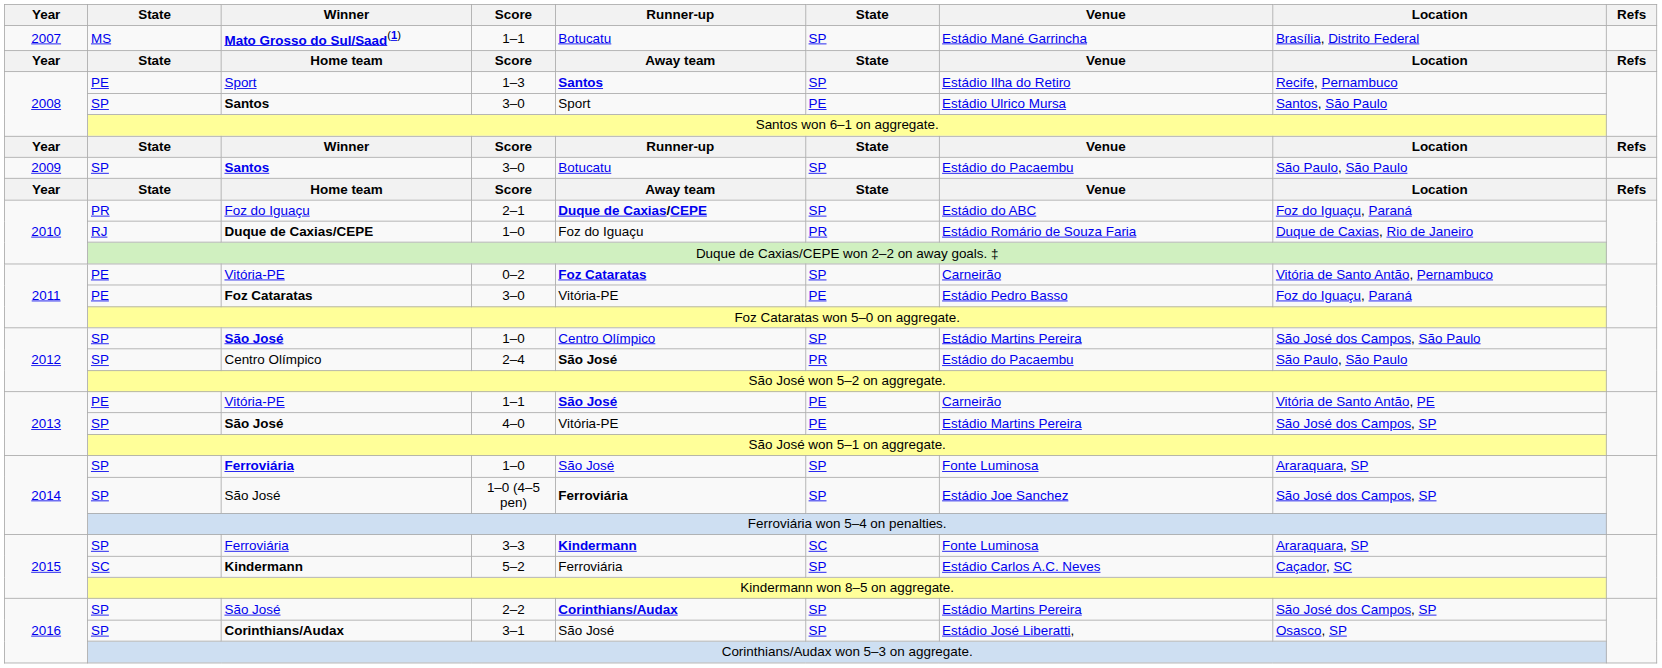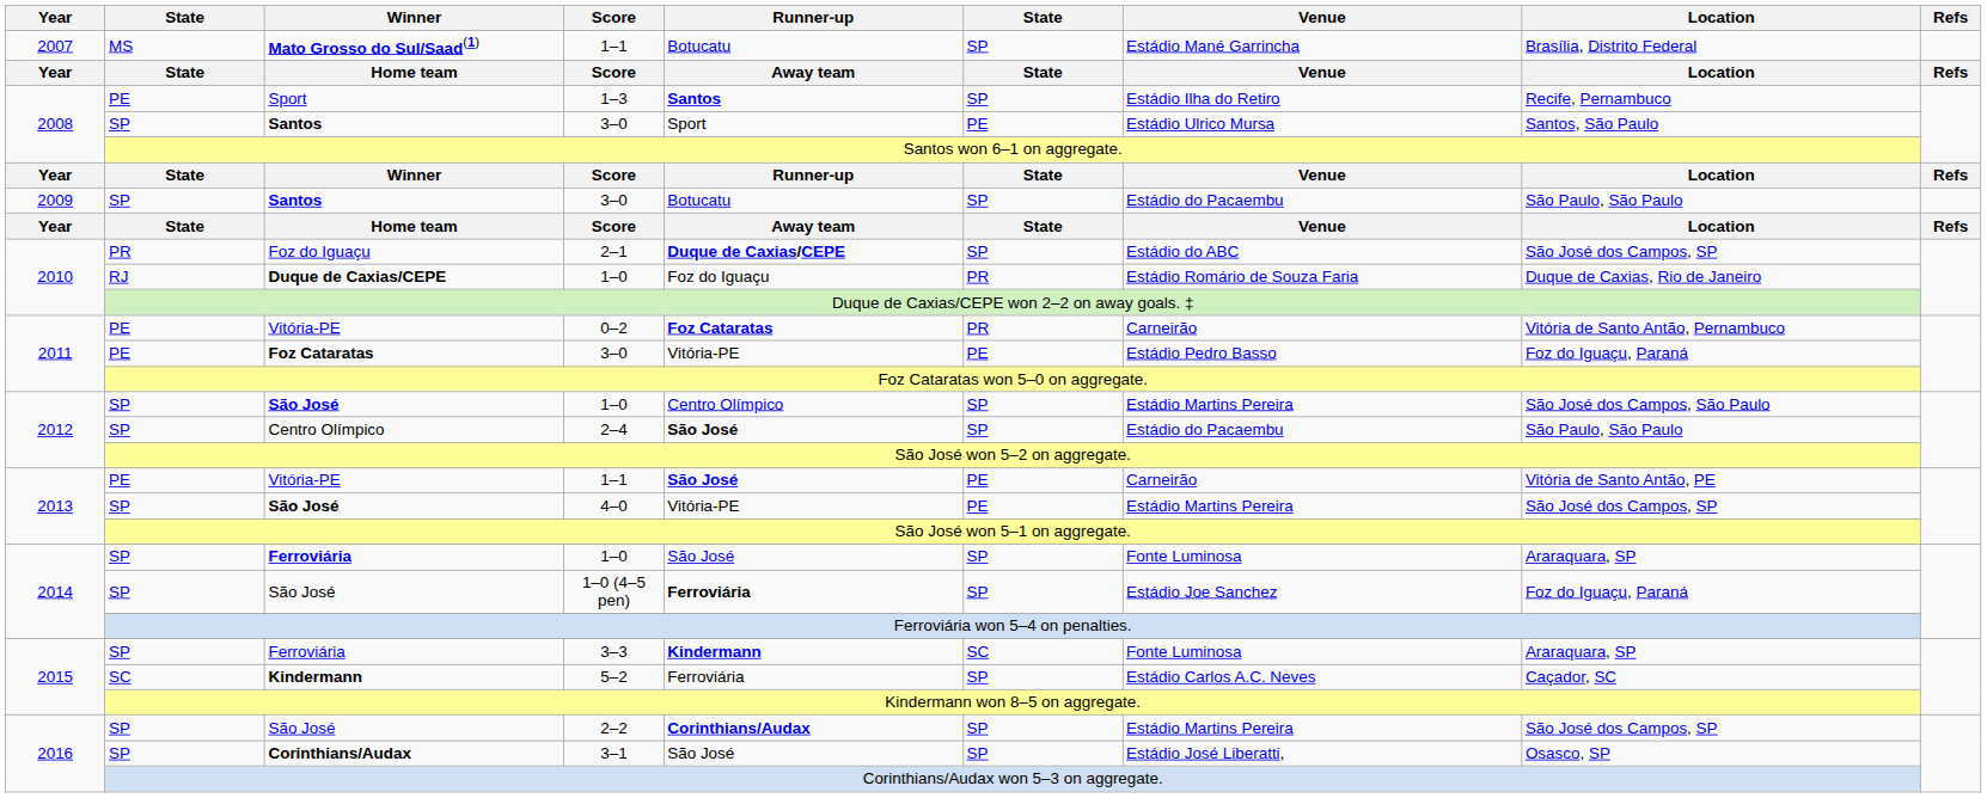 <table class="wikitable">
 <tr>
 <th width=5%>Year</th>
 <th width=8%>State</th>
 <th width=15%>Winner</th>
 <th width=5%>Score</th>
 <th width=15%>Runner-up</th>
 <th width=8%>State</th>
 <th width=20%>Venue</th>
 <th width=20%>Location</th>
 <th width=3%>Refs</th>
 </tr>
 <tr>
 <td align=center><a href='#'>2007</a></td>
 <td> <a href='#'>MS</a></td>
 <td><strong><a href='#'>Mato Grosso do Sul/Saad</a></strong><sup>(<strong><a href='#'>1</a></strong>)</sup></td>
 <td align=center>1–1</td>
 <td><a href='#'>Botucatu</a></td>
 <td> <a href='#'>SP</a></td>
 <td><a href='#'>Estádio Mané Garrincha</a></td>
 <td><a href='#'>Brasília</a>, <a href='#'>Distrito Federal</a></td>
 <td align=center></td>
 </tr>
 <tr>
 <th width=5%>Year</th>
 <th width=8%>State</th>
 <th width=15%>Home team</th>
 <th width=5%>Score</th>
 <th width=15%>Away team</th>
 <th width=8%>State</th>
 <th width=20%>Venue</th>
 <th width=20%>Location</th>
 <th width=3%>Refs</th>
 </tr>
 <tr>
 <td rowspan="3" align=center><a href='#'>2008</a></td>
 <td> <a href='#'>PE</a></td>
 <td><a href='#'>Sport</a></td>
 <td align=center>1–3</td>
 <td><strong><a href='#'>Santos</a></strong></td>
 <td> <a href='#'>SP</a></td>
 <td><a href='#'>Estádio Ilha do Retiro</a></td>
 <td><a href='#'>Recife</a>, <a href='#'>Pernambuco</a></td>
 <td rowspan=3 align=center></td>
 </tr>
 <tr>
 <td> <a href='#'>SP</a></td>
 <td><strong>Santos</strong></td>
 <td align=center>3–0</td>
 <td>Sport</td>
 <td> <a href='#'>PE</a></td>
 <td><a href='#'>Estádio Ulrico Mursa</a></td>
 <td><a href='#'>Santos</a>, <a href='#'>São Paulo</a></td>
 </tr>
 <tr>
 <td colspan="7" bgcolor=FFFF99 align=center>Santos won 6–1 on aggregate.</td>
 </tr>
 <tr>
 <th width=5%>Year</th>
 <th width=8%>State</th>
 <th width=15%>Winner</th>
 <th width=5%>Score</th>
 <th width=15%>Runner-up</th>
 <th width=8%>State</th>
 <th width=20%>Venue</th>
 <th width=20%>Location</th>
 <th width=3%>Refs</th>
 </tr>
 <tr>
 <td align=center><a href='#'>2009</a></td>
 <td> <a href='#'>SP</a></td>
 <td><strong><a href='#'>Santos</a></strong></td>
 <td align=center>3–0</td>
 <td><a href='#'>Botucatu</a></td>
 <td> <a href='#'>SP</a></td>
 <td><a href='#'>Estádio do Pacaembu</a></td>
 <td><a href='#'>São Paulo</a>, <a href='#'>São Paulo</a></td>
 <td align=center></td>
 </tr>
 <tr>
 <th width=5%>Year</th>
 <th width=8%>State</th>
 <th width=15%>Home team</th>
 <th width=5%>Score</th>
 <th width=15%>Away team</th>
 <th width=8%>State</th>
 <th width=20%>Venue</th>
 <th width=20%>Location</th>
 <th width=3%>Refs</th>
 </tr>
 <tr>
 <td rowspan="3" align=center><a href='#'>2010</a></td>
 <td> <a href='#'>PR</a></td>
 <td><a href='#'>Foz do Iguaçu</a></td>
 <td align=center>2–1</td>
 <td><strong><a href='#'>Duque de Caxias</a>/<a href='#'>CEPE</a></strong></td>
 <td> <a href='#'>SP</a></td>
 <td><a href='#'>Estádio do ABC</a></td>
-<td><a href='#'>Foz do Iguaçu</a>, <a href='#'>Paraná</a></td>
+<td><a href='#'>São José dos Campos</a>, <a href='#'>SP</a></td>
 <td rowspan=3 align=center></td>
 </tr>
 <tr>
 <td> <a href='#'>RJ</a></td>
 <td><strong>Duque de Caxias/CEPE</strong></td>
 <td align=center>1–0</td>
 <td>Foz do Iguaçu</td>
 <td> <a href='#'>PR</a></td>
 <td><a href='#'>Estádio Romário de Souza Faria</a></td>
 <td><a href='#'>Duque de Caxias</a>, <a href='#'>Rio de Janeiro</a></td>
 </tr>
 <tr>
 <td colspan="7" bgcolor=D0F0C0 align=center>Duque de Caxias/CEPE won 2–2 on away goals. ‡</td>
 </tr>
 <tr>
 <td rowspan="3" align=center><a href='#'>2011</a></td>
 <td> <a href='#'>PE</a></td>
 <td><a href='#'>Vitória-PE</a></td>
 <td align=center>0–2</td>
 <td><strong><a href='#'>Foz Cataratas</a></strong></td>
-<td> <a href='#'>SP</a></td>
+<td> <a href='#'>PR</a></td>
 <td><a href='#'>Carneirão</a></td>
 <td><a href='#'>Vitória de Santo Antão</a>, <a href='#'>Pernambuco</a></td>
 <td rowspan=3 align=center></td>
 </tr>
 <tr>
 <td> <a href='#'>PE</a></td>
 <td><strong>Foz Cataratas</strong></td>
 <td align=center>3–0</td>
 <td>Vitória-PE</td>
 <td> <a href='#'>PE</a></td>
 <td><a href='#'>Estádio Pedro Basso</a></td>
 <td><a href='#'>Foz do Iguaçu</a>, <a href='#'>Paraná</a></td>
 </tr>
 <tr>
 <td colspan="7" bgcolor=FFFF99 align=center>Foz Cataratas won 5–0 on aggregate.</td>
 </tr>
 <tr>
 <td rowspan="3" align=center><a href='#'>2012</a></td>
 <td> <a href='#'>SP</a></td>
 <td><strong><a href='#'>São José</a></strong></td>
 <td align=center>1–0</td>
 <td><a href='#'>Centro Olímpico</a></td>
 <td> <a href='#'>SP</a></td>
 <td><a href='#'>Estádio Martins Pereira</a></td>
 <td><a href='#'>São José dos Campos</a>, <a href='#'>São Paulo</a></td>
 <td rowspan=3 align=center></td>
 </tr>
 <tr>
 <td> <a href='#'>SP</a></td>
 <td>Centro Olímpico</td>
 <td align=center>2–4</td>
 <td><strong>São José</strong></td>
-<td> <a href='#'>PR</a></td>
+<td> <a href='#'>SP</a></td>
 <td><a href='#'>Estádio do Pacaembu</a></td>
 <td><a href='#'>São Paulo</a>, <a href='#'>São Paulo</a></td>
 </tr>
 <tr>
 <td colspan="7" bgcolor=FFFF99 align=center>São José won 5–2 on aggregate.</td>
 </tr>
 <tr>
 <td rowspan="3" align=center><a href='#'>2013</a></td>
 <td> <a href='#'>PE</a></td>
 <td><a href='#'>Vitória-PE</a></td>
 <td align=center>1–1</td>
 <td><strong><a href='#'>São José</a></strong></td>
 <td> <a href='#'>PE</a></td>
 <td><a href='#'>Carneirão</a></td>
 <td><a href='#'>Vitória de Santo Antão</a>, <a href='#'>PE</a></td>
 <td rowspan=3 align=center></td>
 </tr>
 <tr>
 <td> <a href='#'>SP</a></td>
 <td><strong>São José</strong></td>
 <td align=center>4–0</td>
 <td>Vitória-PE</td>
 <td> <a href='#'>PE</a></td>
 <td><a href='#'>Estádio Martins Pereira</a></td>
 <td><a href='#'>São José dos Campos</a>, <a href='#'>SP</a></td>
 </tr>
 <tr>
 <td colspan="7" bgcolor=FFFF99 align=center>São José won 5–1 on aggregate.</td>
 </tr>
 <tr>
 <td rowspan="3" align=center><a href='#'>2014</a></td>
 <td> <a href='#'>SP</a></td>
 <td><strong><a href='#'>Ferroviária</a></strong></td>
 <td align=center>1–0</td>
 <td><a href='#'>São José</a></td>
 <td> <a href='#'>SP</a></td>
 <td><a href='#'>Fonte Luminosa</a></td>
 <td><a href='#'>Araraquara</a>, <a href='#'>SP</a></td>
 <td rowspan=3 align=center></td>
 </tr>
 <tr>
 <td> <a href='#'>SP</a></td>
 <td>São José</td>
 <td align=center>1–0 (4–5 pen)</td>
 <td><strong>Ferroviária</strong></td>
 <td> <a href='#'>SP</a></td>
 <td><a href='#'>Estádio Joe Sanchez</a></td>
-<td><a href='#'>São José dos Campos</a>, <a href='#'>SP</a></td>
+<td><a href='#'>Foz do Iguaçu</a>, <a href='#'>Paraná</a></td>
 </tr>
 <tr>
 <td colspan="7" bgcolor=cedff2 align=center>Ferroviária won 5–4 on penalties.</td>
 </tr>
 <tr>
 <td rowspan="3" align=center><a href='#'>2015</a></td>
 <td> <a href='#'>SP</a></td>
 <td><a href='#'>Ferroviária</a></td>
 <td align=center>3–3</td>
 <td><strong><a href='#'>Kindermann</a></strong></td>
 <td> <a href='#'>SC</a></td>
 <td><a href='#'>Fonte Luminosa</a></td>
 <td><a href='#'>Araraquara</a>, <a href='#'>SP</a></td>
 <td rowspan=3 align=center></td>
 </tr>
 <tr>
 <td> <a href='#'>SC</a></td>
 <td><strong>Kindermann</strong></td>
 <td align=center>5–2</td>
 <td>Ferroviária</td>
 <td> <a href='#'>SP</a></td>
 <td><a href='#'>Estádio Carlos A.C. Neves</a></td>
 <td><a href='#'>Caçador</a>, <a href='#'>SC</a></td>
 </tr>
 <tr>
 <td colspan="7" bgcolor=FFFF99 align=center>Kindermann won 8–5 on aggregate.</td>
 </tr>
 <tr>
 <td rowspan="3" align=center><a href='#'>2016</a></td>
 <td> <a href='#'>SP</a></td>
 <td><a href='#'>São José</a></td>
 <td align=center>2–2</td>
 <td><strong><a href='#'>Corinthians/Audax</a></strong></td>
 <td> <a href='#'>SP</a></td>
 <td><a href='#'>Estádio Martins Pereira</a></td>
 <td><a href='#'>São José dos Campos</a>, <a href='#'>SP</a></td>
 <td rowspan=3 align=center></td>
 </tr>
 <tr>
 <td> <a href='#'>SP</a></td>
 <td><strong>Corinthians/Audax</strong></td>
 <td align=center>3–1</td>
 <td>São José</td>
 <td> <a href='#'>SP</a></td>
 <td><a href='#'>Estádio José Liberatti</a>,</td>
 <td><a href='#'>Osasco</a>, <a href='#'>SP</a></td>
 </tr>
 <tr>
 <td colspan="7" bgcolor=cedff2 align=center>Corinthians/Audax won 5–3 on aggregate.</td>
 </tr>
 </table>
